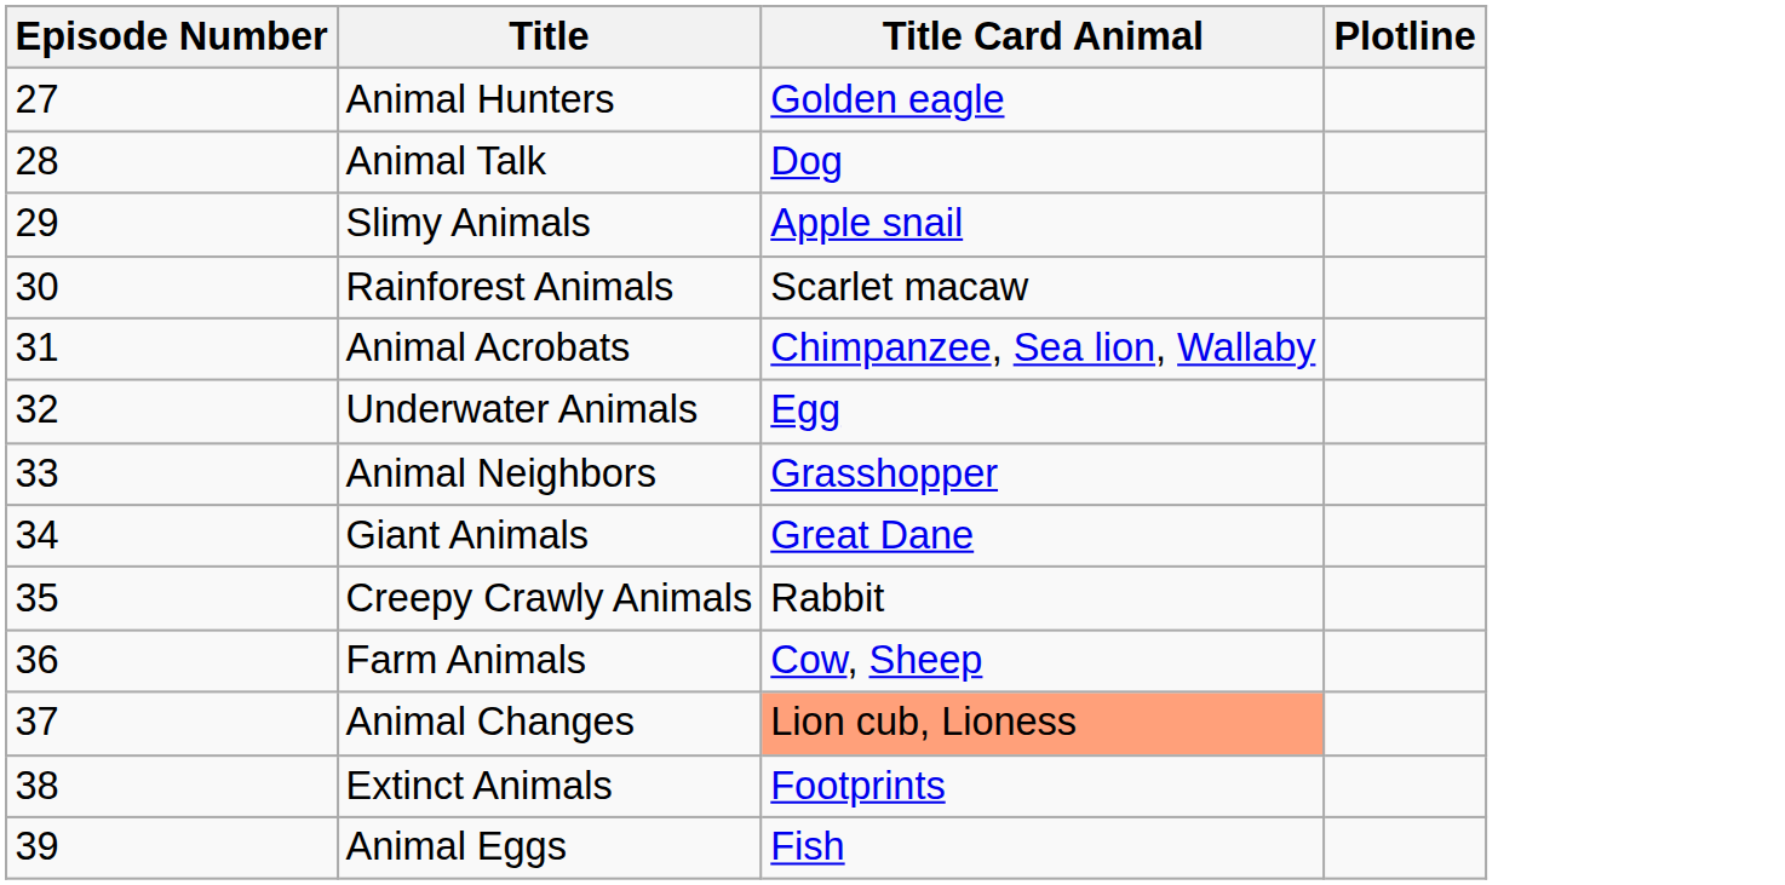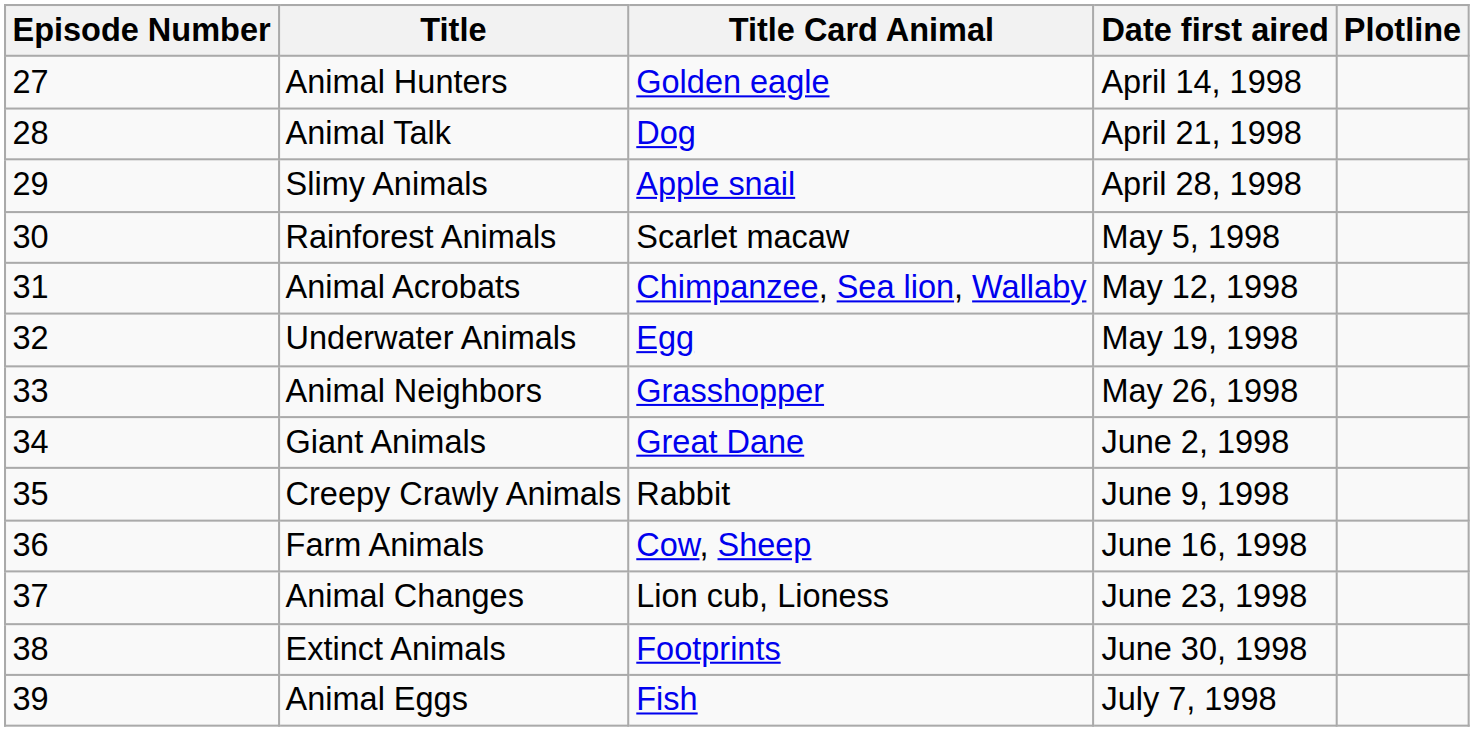 <table class="wikitable">
 <tr>
 <th>Episode Number</th>
 <th>Title</th>
 <th>Title Card Animal</th>
+<th>Date first aired</th>
 <th>Plotline</th>
 </tr>
 <tr>
 <td>27</td>
 <td>Animal Hunters</td>
 <td><a href='#'>Golden eagle</a></td>
+<td>April 14, 1998</td>
 <td></td>
 </tr>
 <tr>
 <td>28</td>
 <td>Animal Talk</td>
 <td><a href='#'>Dog</a></td>
+<td>April 21, 1998</td>
 <td></td>
 </tr>
 <tr>
 <td>29</td>
 <td>Slimy Animals</td>
 <td><a href='#'>Apple snail</a></td>
+<td>April 28, 1998</td>
 <td></td>
 </tr>
 <tr>
 <td>30</td>
 <td>Rainforest Animals</td>
 <td>Scarlet macaw</td>
+<td>May 5, 1998</td>
 <td></td>
 </tr>
 <tr>
 <td>31</td>
 <td>Animal Acrobats</td>
 <td><a href='#'>Chimpanzee</a>, <a href='#'>Sea lion</a>, <a href='#'>Wallaby</a></td>
+<td>May 12, 1998</td>
 <td></td>
 </tr>
 <tr>
 <td>32</td>
 <td>Underwater Animals</td>
 <td><a href='#'>Egg</a></td>
+<td>May 19, 1998</td>
 <td></td>
 </tr>
 <tr>
 <td>33</td>
 <td>Animal Neighbors</td>
 <td><a href='#'>Grasshopper</a></td>
+<td>May 26, 1998</td>
 <td></td>
 </tr>
 <tr>
 <td>34</td>
 <td>Giant Animals</td>
 <td><a href='#'>Great Dane</a></td>
+<td>June 2, 1998</td>
 <td></td>
 </tr>
 <tr>
 <td>35</td>
 <td>Creepy Crawly Animals</td>
 <td>Rabbit</td>
+<td>June 9, 1998</td>
 <td></td>
 </tr>
 <tr>
 <td>36</td>
 <td>Farm Animals</td>
 <td><a href='#'>Cow</a>, <a href='#'>Sheep</a></td>
+<td>June 16, 1998</td>
 <td></td>
 </tr>
 <tr>
 <td>37</td>
 <td>Animal Changes</td>
-<td style="background: lightsalmon;">Lion cub, Lioness</td>
+<td>Lion cub, Lioness</td>
+<td>June 23, 1998</td>
 <td></td>
 </tr>
 <tr>
 <td>38</td>
 <td>Extinct Animals</td>
 <td><a href='#'>Footprints</a></td>
+<td>June 30, 1998</td>
 <td></td>
 </tr>
 <tr>
 <td>39</td>
 <td>Animal Eggs</td>
 <td><a href='#'>Fish</a></td>
+<td>July 7, 1998</td>
 <td></td>
 </tr>
 </table>
